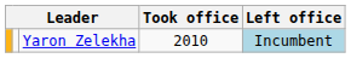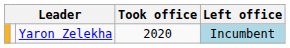 <table class="wikitable" style="text-align: center;">
 <tr>
 <th colspan="3">Leader</th>
 <th>Took office</th>
 <th>Left office</th>
 </tr>
 <tr>
 <td style="background: #FEB414; color: white"></td>
 <td></td>
 <td><a href='#'>Yaron Zelekha</a></td>
-<td>2010</td>
+<td>2020</td>
 <td style="background: lightblue;">Incumbent</td>
 </tr>
 </table>
